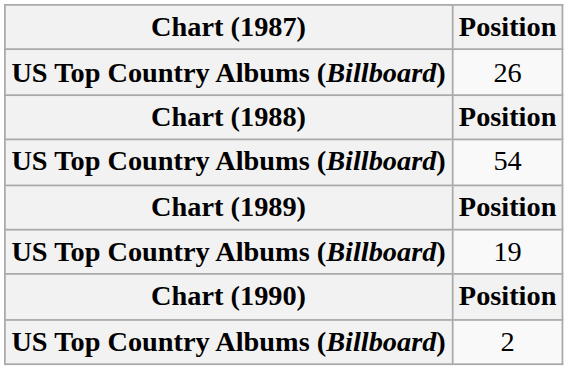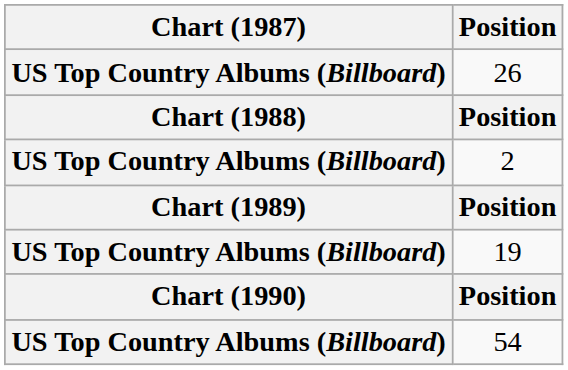 <table class="wikitable plainrowheaders" style="text-align:center">
 <tr>
 <th scope="col">Chart (1987)</th>
 <th scope="col">Position</th>
 </tr>
 <tr>
 <th scope="row">US Top Country Albums (<em>Billboard</em>)</th>
 <td>26</td>
 </tr>
 <tr>
 <th scope="col">Chart (1988)</th>
 <th scope="col">Position</th>
 </tr>
 <tr>
 <th scope="row">US Top Country Albums (<em>Billboard</em>)</th>
-<td>54</td>
+<td>2</td>
 </tr>
 <tr>
 <th scope="col">Chart (1989)</th>
 <th scope="col">Position</th>
 </tr>
 <tr>
 <th scope="row">US Top Country Albums (<em>Billboard</em>)</th>
 <td>19</td>
 </tr>
 <tr>
 <th scope="col">Chart (1990)</th>
 <th scope="col">Position</th>
 </tr>
 <tr>
 <th scope="row">US Top Country Albums (<em>Billboard</em>)</th>
-<td>2</td>
+<td>54</td>
 </tr>
 </table>
